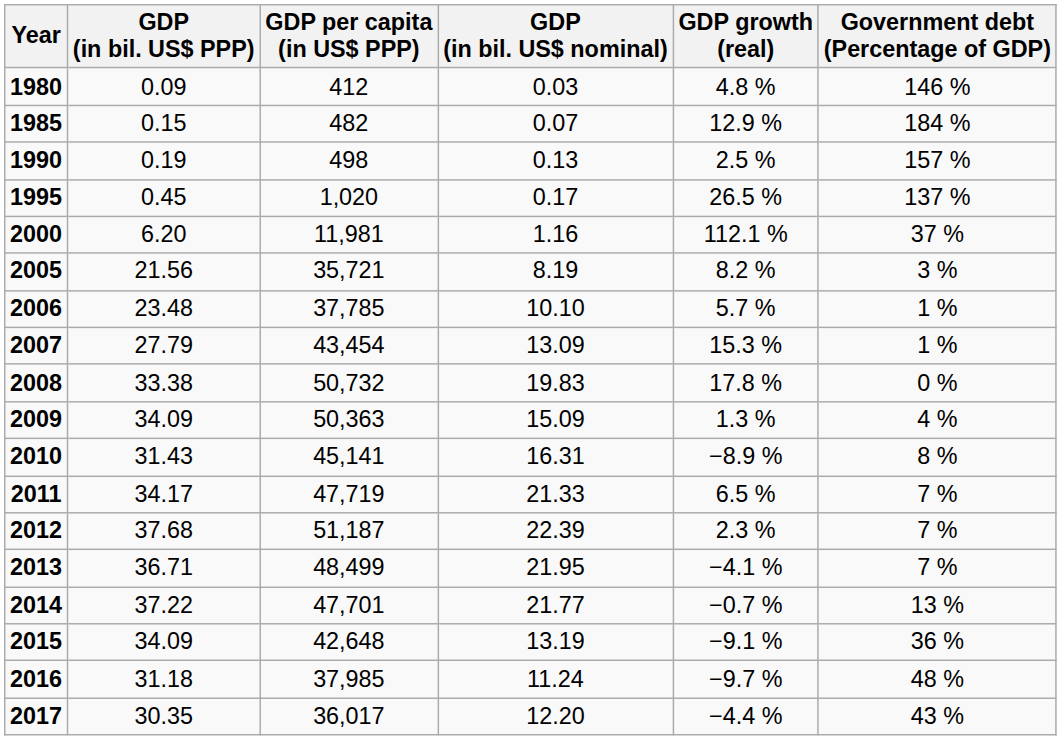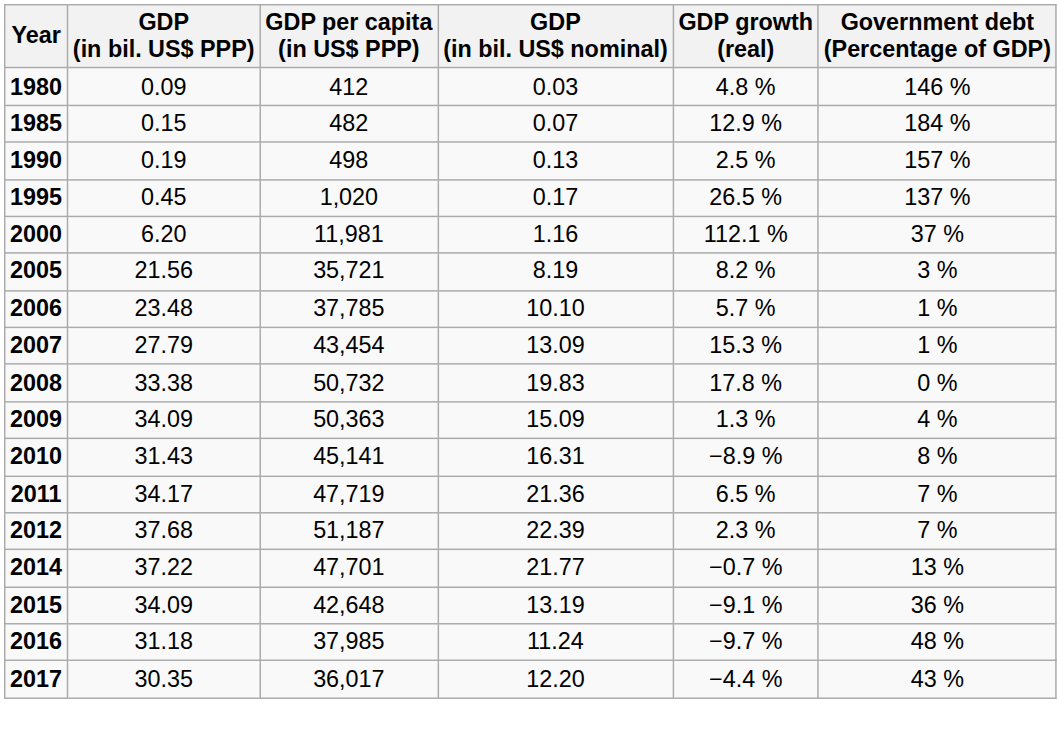 <table class="wikitable" style="text-align:center; vertical-align:middle;">
 <tr style="font-weight:bold;">
 <th>Year</th>
 <th>GDP<br>(in bil. US$ PPP)</th>
 <th>GDP per capita<br>(in US$ PPP)</th>
 <th>GDP<br>(in bil. US$ nominal)</th>
 <th>GDP growth<br>(real)</th>
 <th>Government debt<br>(Percentage of GDP)</th>
 </tr>
 <tr>
 <td style="font-weight:bold;">1980</td>
 <td>0.09</td>
 <td>412</td>
 <td>0.03</td>
 <td>4.8 %</td>
 <td>146 %</td>
 </tr>
 <tr>
 <td style="font-weight:bold;">1985</td>
 <td>0.15</td>
 <td>482</td>
 <td>0.07</td>
 <td>12.9 %</td>
 <td>184 %</td>
 </tr>
 <tr>
 <td style="font-weight:bold;">1990</td>
 <td>0.19</td>
 <td>498</td>
 <td>0.13</td>
 <td>2.5 %</td>
 <td>157 %</td>
 </tr>
 <tr>
 <td style="font-weight:bold;">1995</td>
 <td>0.45</td>
 <td>1,020</td>
 <td>0.17</td>
 <td>26.5 %</td>
 <td>137 %</td>
 </tr>
 <tr>
 <td style="font-weight:bold;">2000</td>
 <td>6.20</td>
 <td>11,981</td>
 <td>1.16</td>
 <td>112.1 %</td>
 <td>37 %</td>
 </tr>
 <tr>
 <td style="font-weight:bold;">2005</td>
 <td>21.56</td>
 <td>35,721</td>
 <td>8.19</td>
 <td>8.2 %</td>
 <td>3 %</td>
 </tr>
 <tr>
 <td style="font-weight:bold;">2006</td>
 <td>23.48</td>
 <td>37,785</td>
 <td>10.10</td>
 <td>5.7 %</td>
 <td>1 %</td>
 </tr>
 <tr>
 <td style="font-weight:bold;">2007</td>
 <td>27.79</td>
 <td>43,454</td>
 <td>13.09</td>
 <td>15.3 %</td>
 <td>1 %</td>
 </tr>
 <tr>
 <td style="font-weight:bold;">2008</td>
 <td>33.38</td>
 <td>50,732</td>
 <td>19.83</td>
 <td>17.8 %</td>
 <td>0 %</td>
 </tr>
 <tr>
 <td style="font-weight:bold;">2009</td>
 <td>34.09</td>
 <td>50,363</td>
 <td>15.09</td>
 <td>1.3 %</td>
 <td>4 %</td>
 </tr>
 <tr>
 <td style="font-weight:bold;">2010</td>
 <td>31.43</td>
 <td>45,141</td>
 <td>16.31</td>
 <td>−8.9 %</td>
 <td>8 %</td>
 </tr>
 <tr>
 <td style="font-weight:bold;">2011</td>
 <td>34.17</td>
 <td>47,719</td>
-<td>21.33</td>
+<td>21.36</td>
 <td>6.5 %</td>
 <td>7 %</td>
 </tr>
 <tr>
 <td style="font-weight:bold;">2012</td>
 <td>37.68</td>
 <td>51,187</td>
 <td>22.39</td>
 <td>2.3 %</td>
-<td>7 %</td>
-</tr>
-<tr>
-<td style="font-weight:bold;">2013</td>
-<td>36.71</td>
-<td>48,499</td>
-<td>21.95</td>
-<td>−4.1 %</td>
 <td>7 %</td>
 </tr>
 <tr>
 <td style="font-weight:bold;">2014</td>
 <td>37.22</td>
 <td>47,701</td>
 <td>21.77</td>
 <td>−0.7 %</td>
 <td>13 %</td>
 </tr>
 <tr>
 <td style="font-weight:bold;">2015</td>
 <td>34.09</td>
 <td>42,648</td>
 <td>13.19</td>
 <td>−9.1 %</td>
 <td>36 %</td>
 </tr>
 <tr>
 <td style="font-weight:bold;">2016</td>
 <td>31.18</td>
 <td>37,985</td>
 <td>11.24</td>
 <td>−9.7 %</td>
 <td>48 %</td>
 </tr>
 <tr>
 <td style="font-weight:bold;">2017</td>
 <td>30.35</td>
 <td>36,017</td>
 <td>12.20</td>
 <td>−4.4 %</td>
 <td>43 %</td>
 </tr>
 </table>
